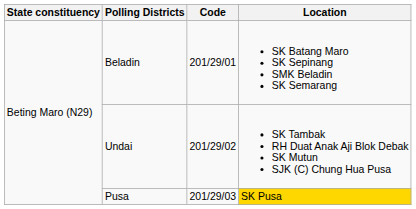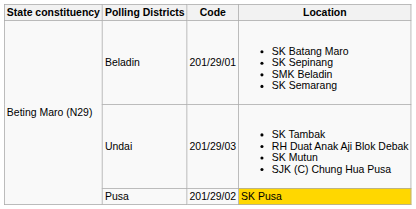 <table class="wikitable sortable mw-collapsible" style="white-space:nowrap;font-size:85%">
 <tr>
 <th>State constituency</th>
 <th>Polling Districts</th>
 <th>Code</th>
 <th>Location</th>
 </tr>
 <tr>
 <td rowspan="3">Beting Maro (N29)</td>
 <td>Beladin</td>
 <td>201/29/01</td>
 <td><br><ul><li>SK Batang Maro</li><li>SK Sepinang</li><li>SMK Beladin</li><li>SK Semarang</li></ul></td>
 </tr>
 <tr>
 <td>Undai</td>
-<td>201/29/02</td>
+<td>201/29/03</td>
 <td><br><ul><li>SK Tambak</li><li>RH Duat Anak Aji Blok Debak</li><li>SK Mutun</li><li>SJK (C) Chung Hua Pusa</li></ul></td>
 </tr>
 <tr>
 <td>Pusa</td>
-<td>201/29/03</td>
+<td>201/29/02</td>
 <td style="background: gold;">SK Pusa</td>
 </tr>
 </table>
